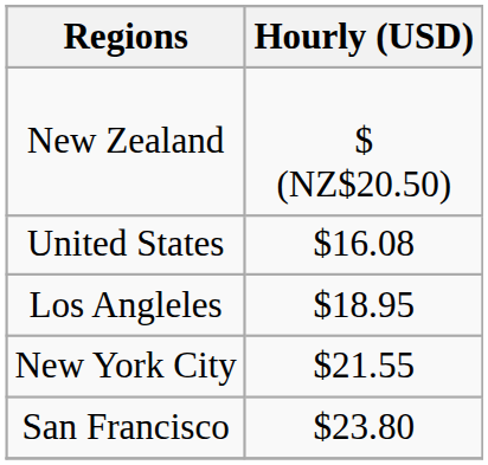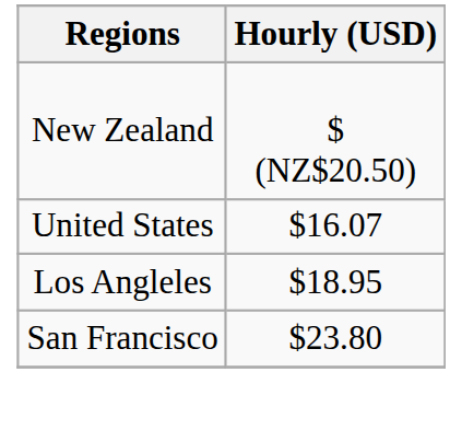 <table class="wikitable" style="float: right; margin:0 0 1em 1em; font-size: 90%; ">
 <tr>
 </tr>
 <tr>
 <th>Regions</th>
 <th>Hourly (USD)</th>
 </tr>
 <tr>
 <td align="center">New Zealand</td>
 <td align="center"><br>$<br>(NZ$20.50)</td>
 </tr>
 <tr>
 <td align="center">United States</td>
-<td align="center">$16.08</td>
+<td align="center">$16.07</td>
 </tr>
 <tr>
 <td align="center">Los Angleles</td>
 <td align="center">$18.95</td>
-</tr>
-<tr>
-<td align="center">New York City</td>
-<td align="center">$21.55</td>
 </tr>
 <tr>
 <td align="center">San Francisco</td>
 <td align="center">$23.80</td>
 </tr>
 <tr>
 </tr>
 </table>
